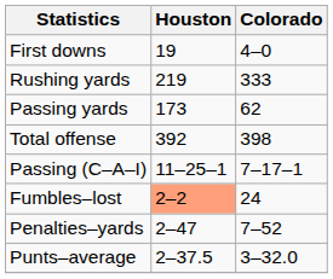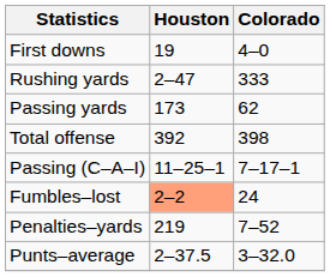 <table class="wikitable">
 <tr>
 <th>Statistics</th>
 <th>Houston</th>
 <th>Colorado</th>
 </tr>
 <tr>
 <td>First downs</td>
 <td>19</td>
 <td>4–0</td>
 </tr>
 <tr>
 <td>Rushing yards</td>
-<td>219</td>
+<td>2–47</td>
 <td>333</td>
 </tr>
 <tr>
 <td>Passing yards</td>
 <td>173</td>
 <td>62</td>
 </tr>
 <tr>
 <td>Total offense</td>
 <td>392</td>
 <td>398</td>
 </tr>
 <tr>
 <td>Passing (C–A–I)</td>
 <td>11–25–1</td>
 <td>7–17–1</td>
 </tr>
 <tr>
 <td>Fumbles–lost</td>
 <td style="background: lightsalmon;">2–2</td>
 <td>24</td>
 </tr>
 <tr>
 <td>Penalties–yards</td>
-<td>2–47</td>
+<td>219</td>
 <td>7–52</td>
 </tr>
 <tr>
 <td>Punts–average</td>
 <td>2–37.5</td>
 <td>3–32.0</td>
 </tr>
 <tr>
 </tr>
 </table>
